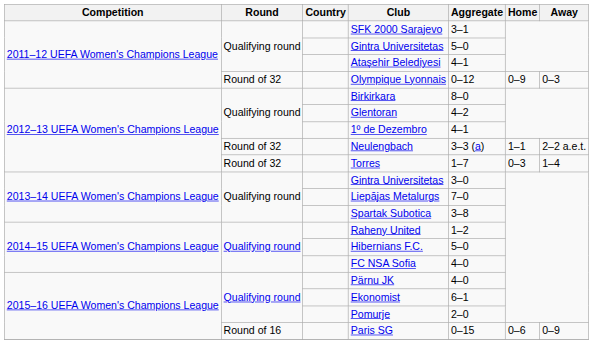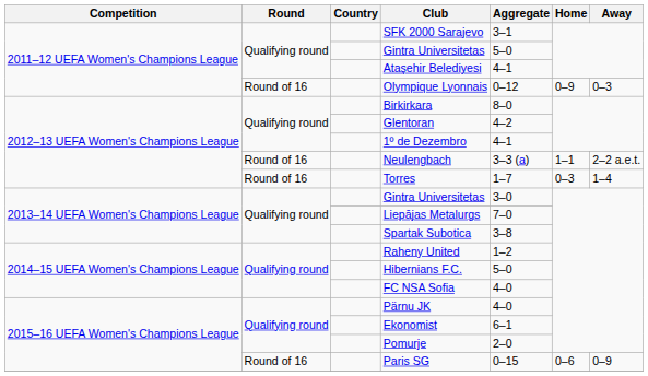 <table class="wikitable">
 <tr>
 <th>Competition</th>
 <th>Round</th>
 <th>Country</th>
 <th>Club</th>
 <th>Aggregate</th>
 <th>Home</th>
 <th>Away</th>
 </tr>
 <tr>
 <td rowspan=4><a href='#'>2011–12 UEFA Women's Champions League</a></td>
 <td rowspan=3>Qualifying round</td>
 <td></td>
 <td><a href='#'>SFK 2000 Sarajevo</a></td>
 <td>3–1</td>
 </tr>
 <tr>
 <td></td>
 <td><a href='#'>Gintra Universitetas</a></td>
 <td>5–0</td>
 </tr>
 <tr>
 <td></td>
 <td><a href='#'>Ataşehir Belediyesi</a></td>
 <td>4–1</td>
 </tr>
 <tr>
-<td>Round of 32</td>
+<td>Round of 16</td>
 <td></td>
 <td><a href='#'>Olympique Lyonnais</a></td>
 <td>0–12</td>
 <td>0–9</td>
 <td>0–3</td>
 </tr>
 <tr>
 <td rowspan=5><a href='#'>2012–13 UEFA Women's Champions League</a></td>
 <td rowspan=3>Qualifying round</td>
 <td></td>
 <td><a href='#'>Birkirkara</a></td>
 <td>8–0</td>
 </tr>
 <tr>
 <td></td>
 <td><a href='#'>Glentoran</a></td>
 <td>4–2</td>
 </tr>
 <tr>
 <td></td>
 <td><a href='#'>1º de Dezembro</a></td>
 <td>4–1</td>
 </tr>
 <tr>
-<td>Round of 32</td>
+<td>Round of 16</td>
 <td></td>
 <td><a href='#'>Neulengbach</a></td>
 <td>3–3 (<a href='#'>a</a>)</td>
 <td>1–1</td>
 <td>2–2 a.e.t.</td>
 </tr>
 <tr>
-<td>Round of 32</td>
+<td>Round of 16</td>
 <td></td>
 <td><a href='#'>Torres</a></td>
 <td>1–7</td>
 <td>0–3</td>
 <td>1–4</td>
 </tr>
 <tr>
 <td rowspan=3><a href='#'>2013–14 UEFA Women's Champions League</a></td>
 <td rowspan=3>Qualifying round</td>
 <td></td>
 <td><a href='#'>Gintra Universitetas</a></td>
 <td>3–0</td>
 </tr>
 <tr Lunca (26, 36), Vatafu (48 pen)>
 <td></td>
 <td><a href='#'>Liepājas Metalurgs</a></td>
 <td>7–0</td>
 </tr>
 <tr>
 <td></td>
 <td><a href='#'>Spartak Subotica</a></td>
 <td>3–8</td>
 </tr>
 <tr>
 <td rowspan=3><a href='#'>2014–15 UEFA Women's Champions League</a></td>
 <td rowspan=3><a href='#'>Qualifying round</a></td>
 <td></td>
 <td><a href='#'>Raheny United</a></td>
 <td>1–2</td>
 </tr>
 <tr>
 <td></td>
 <td><a href='#'>Hibernians F.C.</a></td>
 <td>5–0</td>
 </tr>
 <tr>
 <td></td>
 <td><a href='#'>FC NSA Sofia</a></td>
 <td>4–0</td>
 </tr>
 <tr>
 <td rowspan=4><a href='#'>2015–16 UEFA Women's Champions League</a></td>
 <td rowspan=3><a href='#'>Qualifying round</a></td>
 <td></td>
 <td><a href='#'>Pärnu JK</a></td>
 <td>4–0</td>
 </tr>
 <tr>
 <td></td>
 <td><a href='#'>Ekonomist</a></td>
 <td>6–1</td>
 </tr>
 <tr>
 <td></td>
 <td><a href='#'>Pomurje</a></td>
 <td>2–0</td>
 </tr>
 <tr>
 <td>Round of 16</td>
 <td></td>
 <td><a href='#'>Paris SG</a></td>
 <td>0–15</td>
 <td>0–6</td>
 <td>0–9</td>
 </tr>
 <tr>
 </tr>
 </table>
